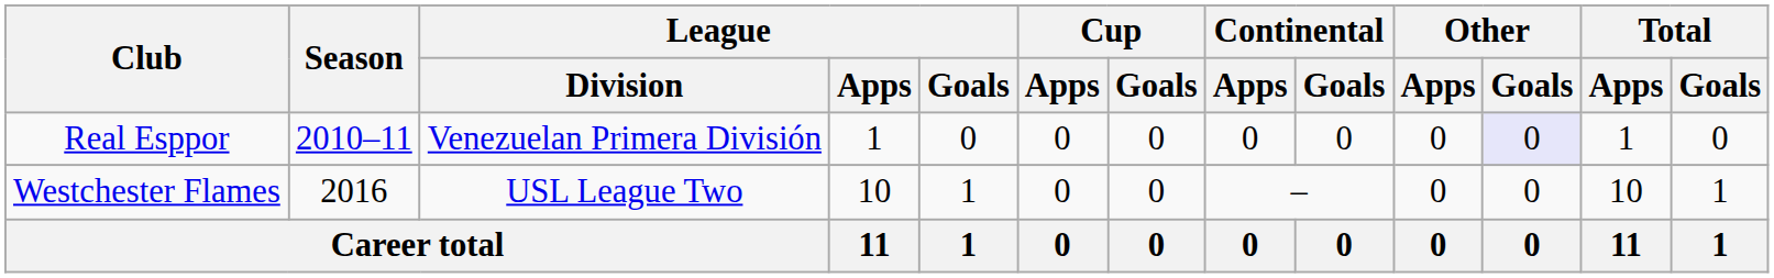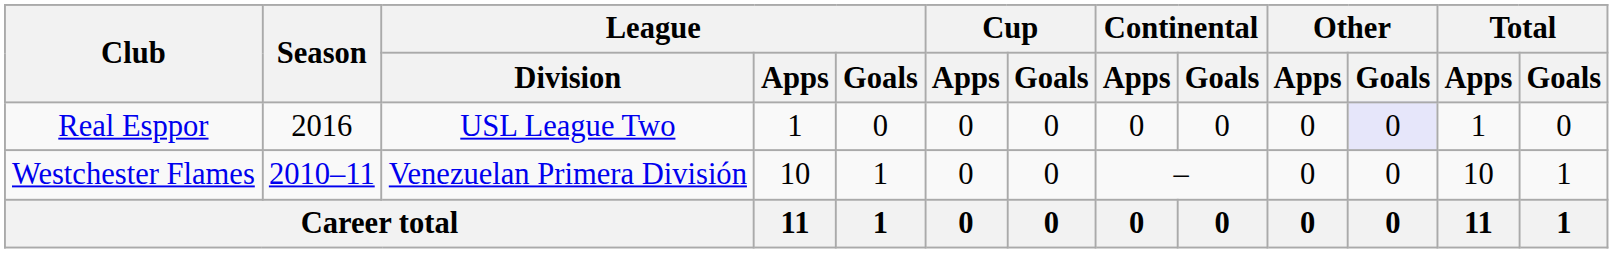 <table class="wikitable" style="text-align: center">
 <tr>
 <th rowspan="2">Club</th>
 <th rowspan="2">Season</th>
 <th colspan="3">League</th>
 <th colspan="2">Cup</th>
 <th colspan="2">Continental</th>
 <th colspan="2">Other</th>
 <th colspan="2">Total</th>
 </tr>
 <tr>
 <th>Division</th>
 <th>Apps</th>
 <th>Goals</th>
 <th>Apps</th>
 <th>Goals</th>
 <th>Apps</th>
 <th>Goals</th>
 <th>Apps</th>
 <th>Goals</th>
 <th>Apps</th>
 <th>Goals</th>
 </tr>
 <tr>
 <td><a href='#'>Real Esppor</a></td>
-<td><a href='#'>2010–11</a></td>
-<td><a href='#'>Venezuelan Primera División</a></td>
+<td>2016</td>
+<td><a href='#'>USL League Two</a></td>
 <td>1</td>
 <td>0</td>
 <td>0</td>
 <td>0</td>
 <td>0</td>
 <td>0</td>
 <td>0</td>
 <td style="background: lavender;">0</td>
 <td>1</td>
 <td>0</td>
 </tr>
 <tr>
 <td><a href='#'>Westchester Flames</a></td>
-<td>2016</td>
-<td><a href='#'>USL League Two</a></td>
+<td><a href='#'>2010–11</a></td>
+<td><a href='#'>Venezuelan Primera División</a></td>
 <td>10</td>
 <td>1</td>
 <td>0</td>
 <td>0</td>
 <td colspan="2">–</td>
 <td>0</td>
 <td>0</td>
 <td>10</td>
 <td>1</td>
 </tr>
 <tr>
 <th colspan="3"><strong>Career total</strong></th>
 <th>11</th>
 <th>1</th>
 <th>0</th>
 <th>0</th>
 <th>0</th>
 <th>0</th>
 <th>0</th>
 <th>0</th>
 <th>11</th>
 <th>1</th>
 </tr>
 </table>
